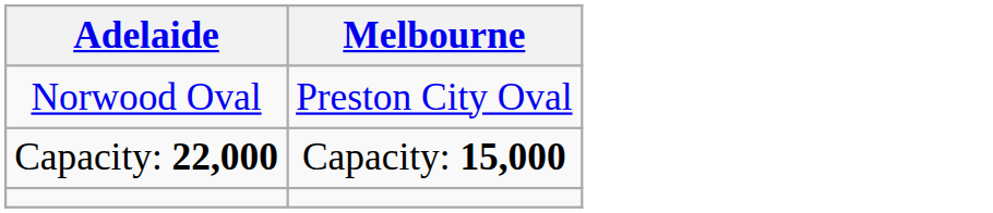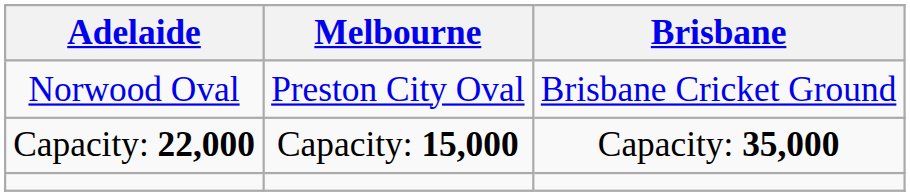 <table class="wikitable" style="text-align:center">
 <tr>
 <th><a href='#'>Adelaide</a></th>
 <th><a href='#'>Melbourne</a></th>
+<th><a href='#'>Brisbane</a></th>
 </tr>
 <tr>
 <td><a href='#'>Norwood Oval</a></td>
 <td><a href='#'>Preston City Oval</a></td>
+<td><a href='#'>Brisbane Cricket Ground</a></td>
 </tr>
 <tr>
 <td>Capacity: <strong>22,000</strong></td>
 <td>Capacity: <strong>15,000</strong></td>
+<td>Capacity: <strong>35,000</strong></td>
 </tr>
 <tr>
 <td></td>
 <td></td>
+<td></td>
 </tr>
 </table>
